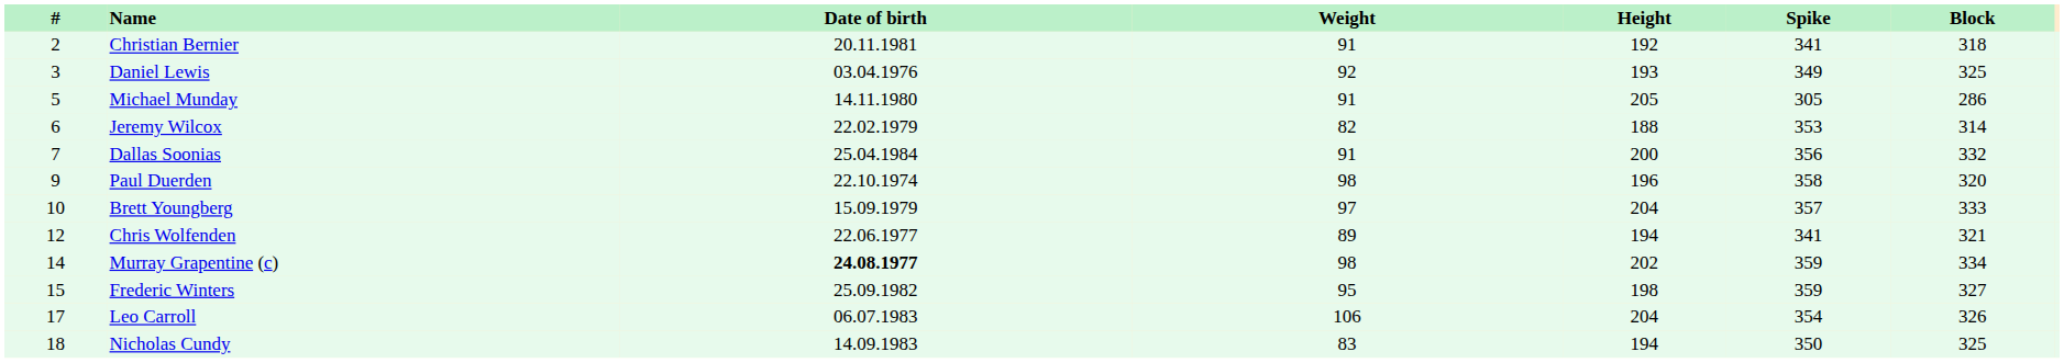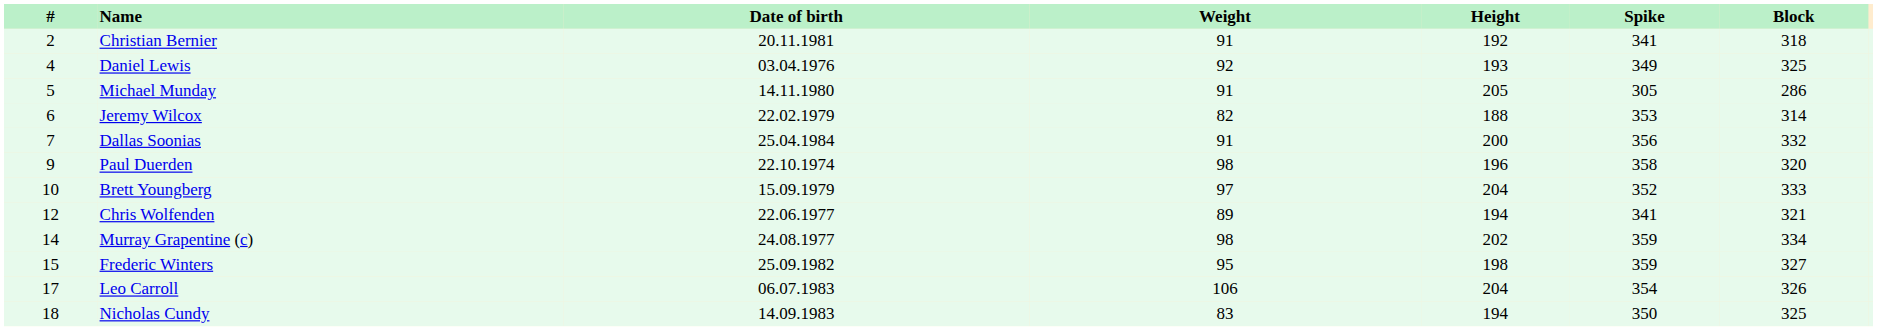 <table border=0 cellpadding=2 cellspacing=0  |- bgcolor=#FFECCE style="text-align:center; font-size:90%;" width=100%>
 <tr bgcolor=#BBF0C9>
 <th width=5%>#</th>
 <th width=25% align=left>Name</th>
 <th width=25%>Date of birth</th>
 <th width=21%>Weight</th>
 <th width=8%>Height</th>
 <th width=8%>Spike</th>
 <th width=8%>Block</th>
 </tr>
 <tr bgcolor=#E7FAEC>
 <td>2</td>
 <td align=left><a href='#'>Christian Bernier</a></td>
 <td>20.11.1981</td>
 <td>91</td>
 <td>192</td>
 <td>341</td>
 <td>318</td>
 <td></td>
 </tr>
 <tr bgcolor=#E7FAEC>
-<td>3</td>
+<td>4</td>
 <td align=left><a href='#'>Daniel Lewis</a></td>
 <td>03.04.1976</td>
 <td>92</td>
 <td>193</td>
 <td>349</td>
 <td>325</td>
 <td></td>
 </tr>
 <tr bgcolor=#E7FAEC>
 <td>5</td>
 <td align=left><a href='#'>Michael Munday</a></td>
 <td>14.11.1980</td>
 <td>91</td>
 <td>205</td>
 <td>305</td>
 <td>286</td>
 <td></td>
 </tr>
 <tr bgcolor=#E7FAEC>
 <td>6</td>
 <td align=left><a href='#'>Jeremy Wilcox</a></td>
 <td>22.02.1979</td>
 <td>82</td>
 <td>188</td>
 <td>353</td>
 <td>314</td>
 <td></td>
 </tr>
 <tr bgcolor=#E7FAEC>
 <td>7</td>
 <td align=left><a href='#'>Dallas Soonias</a></td>
 <td>25.04.1984</td>
 <td>91</td>
 <td>200</td>
 <td>356</td>
 <td>332</td>
 <td></td>
 </tr>
 <tr bgcolor=#E7FAEC>
 <td>9</td>
 <td align=left><a href='#'>Paul Duerden</a></td>
 <td>22.10.1974</td>
 <td>98</td>
 <td>196</td>
 <td>358</td>
 <td>320</td>
 <td></td>
 </tr>
 <tr bgcolor=#E7FAEC>
 <td>10</td>
 <td align=left><a href='#'>Brett Youngberg</a></td>
 <td>15.09.1979</td>
 <td>97</td>
 <td>204</td>
-<td>357</td>
+<td>352</td>
 <td>333</td>
 <td></td>
 </tr>
 <tr bgcolor=#E7FAEC>
 <td>12</td>
 <td align=left><a href='#'>Chris Wolfenden</a></td>
 <td>22.06.1977</td>
 <td>89</td>
 <td>194</td>
 <td>341</td>
 <td>321</td>
 <td></td>
 </tr>
 <tr bgcolor=#E7FAEC>
 <td>14</td>
 <td align=left><a href='#'>Murray Grapentine</a> (<a href='#'>c</a>)</td>
-<td><strong>24.08.1977</strong></td>
+<td>24.08.1977</td>
 <td>98</td>
 <td>202</td>
 <td>359</td>
 <td>334</td>
 <td></td>
 </tr>
 <tr bgcolor=#E7FAEC>
 <td>15</td>
 <td align=left><a href='#'>Frederic Winters</a></td>
 <td>25.09.1982</td>
 <td>95</td>
 <td>198</td>
 <td>359</td>
 <td>327</td>
 <td></td>
 </tr>
 <tr bgcolor=#E7FAEC>
 <td>17</td>
 <td align=left><a href='#'>Leo Carroll</a></td>
 <td>06.07.1983</td>
 <td>106</td>
 <td>204</td>
 <td>354</td>
 <td>326</td>
 <td></td>
 </tr>
 <tr bgcolor=#E7FAEC>
 <td>18</td>
 <td align=left><a href='#'>Nicholas Cundy</a></td>
 <td>14.09.1983</td>
 <td>83</td>
 <td>194</td>
 <td>350</td>
 <td>325</td>
 <td></td>
 </tr>
 </table>
